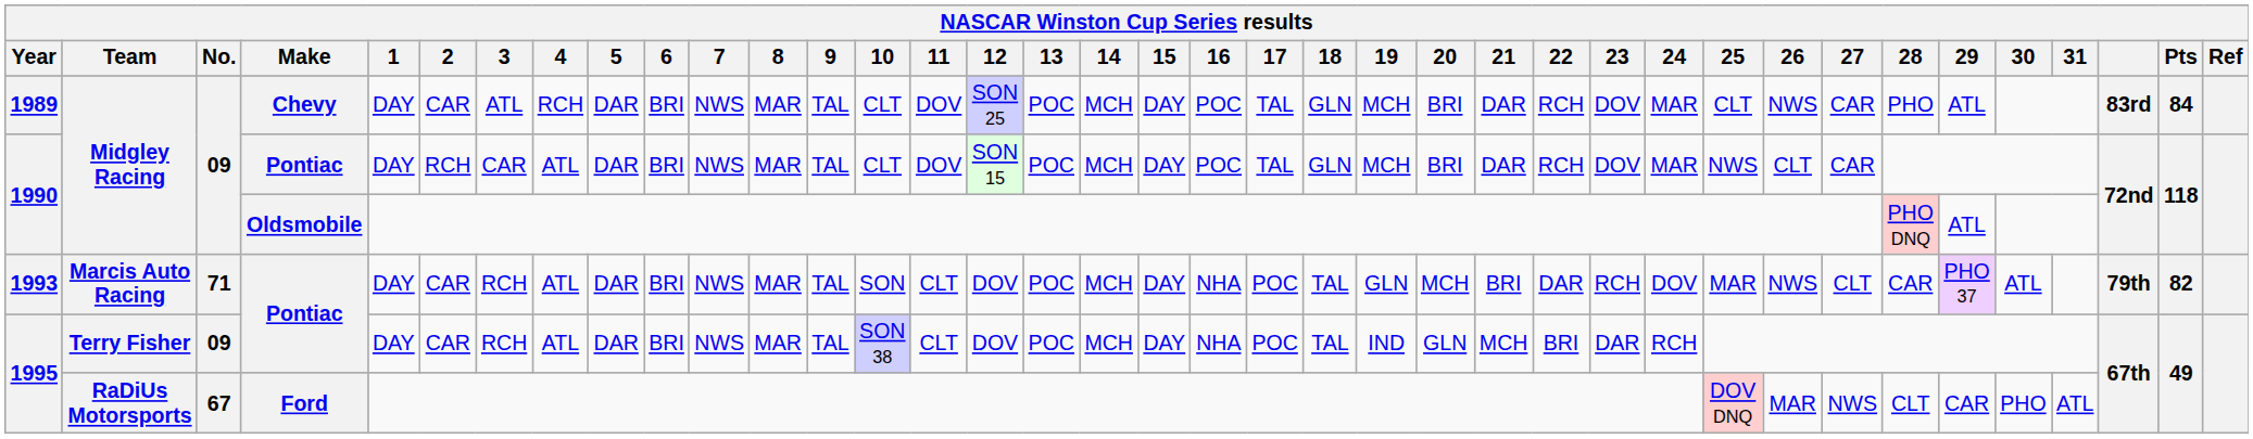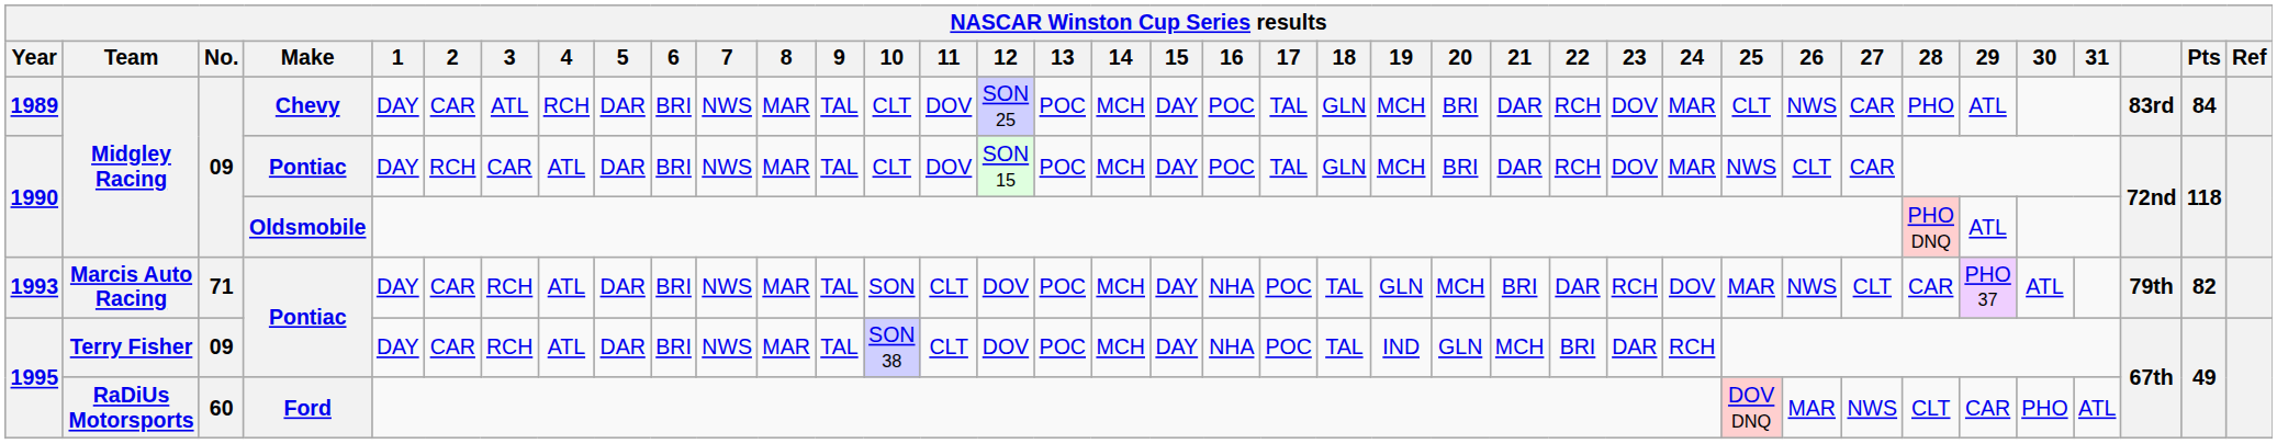 <table class="wikitable"style="text-align:center; font-size:75%">
 <tr>
 <th colspan="38"><a href='#'>NASCAR Winston Cup Series</a> results</th>
 </tr>
 <tr>
 <th>Year</th>
 <th>Team</th>
 <th>No.</th>
 <th>Make</th>
 <th>1</th>
 <th>2</th>
 <th>3</th>
 <th>4</th>
 <th>5</th>
 <th>6</th>
 <th>7</th>
 <th>8</th>
 <th>9</th>
 <th>10</th>
 <th>11</th>
 <th>12</th>
 <th>13</th>
 <th>14</th>
 <th>15</th>
 <th>16</th>
 <th>17</th>
 <th>18</th>
 <th>19</th>
 <th>20</th>
 <th>21</th>
 <th>22</th>
 <th>23</th>
 <th>24</th>
 <th>25</th>
 <th>26</th>
 <th>27</th>
 <th>28</th>
 <th>29</th>
 <th>30</th>
 <th>31</th>
 <th></th>
 <th>Pts</th>
 <th>Ref</th>
 </tr>
 <tr>
 <th><a href='#'>1989</a></th>
 <th rowspan="3"><a href='#'>Midgley Racing</a></th>
 <th rowspan="3">09</th>
 <th><a href='#'>Chevy</a></th>
 <td><a href='#'>DAY</a></td>
 <td><a href='#'>CAR</a></td>
 <td><a href='#'>ATL</a></td>
 <td><a href='#'>RCH</a></td>
 <td><a href='#'>DAR</a></td>
 <td><a href='#'>BRI</a></td>
 <td><a href='#'>NWS</a></td>
 <td><a href='#'>MAR</a></td>
 <td><a href='#'>TAL</a></td>
 <td><a href='#'>CLT</a></td>
 <td><a href='#'>DOV</a></td>
 <td style="background:#CFCFFF;"><a href='#'>SON</a><br><small>25</small></td>
 <td><a href='#'>POC</a></td>
 <td><a href='#'>MCH</a></td>
 <td><a href='#'>DAY</a></td>
 <td><a href='#'>POC</a></td>
 <td><a href='#'>TAL</a></td>
 <td><a href='#'>GLN</a></td>
 <td><a href='#'>MCH</a></td>
 <td><a href='#'>BRI</a></td>
 <td><a href='#'>DAR</a></td>
 <td><a href='#'>RCH</a></td>
 <td><a href='#'>DOV</a></td>
 <td><a href='#'>MAR</a></td>
 <td><a href='#'>CLT</a></td>
 <td><a href='#'>NWS</a></td>
 <td><a href='#'>CAR</a></td>
 <td><a href='#'>PHO</a></td>
 <td><a href='#'>ATL</a></td>
 <td colspan="2"></td>
 <th>83rd</th>
 <th>84</th>
 <th></th>
 </tr>
 <tr>
 <th rowspan="2"><a href='#'>1990</a></th>
 <th><a href='#'>Pontiac</a></th>
 <td><a href='#'>DAY</a></td>
 <td><a href='#'>RCH</a></td>
 <td><a href='#'>CAR</a></td>
 <td><a href='#'>ATL</a></td>
 <td><a href='#'>DAR</a></td>
 <td><a href='#'>BRI</a></td>
 <td><a href='#'>NWS</a></td>
 <td><a href='#'>MAR</a></td>
 <td><a href='#'>TAL</a></td>
 <td><a href='#'>CLT</a></td>
 <td><a href='#'>DOV</a></td>
 <td style="background:#DFFFDF;"><a href='#'>SON</a><br><small>15</small></td>
 <td><a href='#'>POC</a></td>
 <td><a href='#'>MCH</a></td>
 <td><a href='#'>DAY</a></td>
 <td><a href='#'>POC</a></td>
 <td><a href='#'>TAL</a></td>
 <td><a href='#'>GLN</a></td>
 <td><a href='#'>MCH</a></td>
 <td><a href='#'>BRI</a></td>
 <td><a href='#'>DAR</a></td>
 <td><a href='#'>RCH</a></td>
 <td><a href='#'>DOV</a></td>
 <td><a href='#'>MAR</a></td>
 <td><a href='#'>NWS</a></td>
 <td><a href='#'>CLT</a></td>
 <td><a href='#'>CAR</a></td>
 <td colspan="4"></td>
 <th rowspan="2">72nd</th>
 <th rowspan="2">118</th>
 <th rowspan="2"></th>
 </tr>
 <tr>
 <th><a href='#'>Oldsmobile</a></th>
 <td colspan="27"></td>
 <td style="background:#FFCFCF;"><a href='#'>PHO</a><br><small>DNQ</small></td>
 <td><a href='#'>ATL</a></td>
 <td colspan="2"></td>
 </tr>
 <tr>
 <th><a href='#'>1993</a></th>
 <th><a href='#'>Marcis Auto Racing</a></th>
 <th>71</th>
 <th rowspan="2"><a href='#'>Pontiac</a></th>
 <td><a href='#'>DAY</a></td>
 <td><a href='#'>CAR</a></td>
 <td><a href='#'>RCH</a></td>
 <td><a href='#'>ATL</a></td>
 <td><a href='#'>DAR</a></td>
 <td><a href='#'>BRI</a></td>
 <td><a href='#'>NWS</a></td>
 <td><a href='#'>MAR</a></td>
 <td><a href='#'>TAL</a></td>
 <td><a href='#'>SON</a></td>
 <td><a href='#'>CLT</a></td>
 <td><a href='#'>DOV</a></td>
 <td><a href='#'>POC</a></td>
 <td><a href='#'>MCH</a></td>
 <td><a href='#'>DAY</a></td>
 <td><a href='#'>NHA</a></td>
 <td><a href='#'>POC</a></td>
 <td><a href='#'>TAL</a></td>
 <td><a href='#'>GLN</a></td>
 <td><a href='#'>MCH</a></td>
 <td><a href='#'>BRI</a></td>
 <td><a href='#'>DAR</a></td>
 <td><a href='#'>RCH</a></td>
 <td><a href='#'>DOV</a></td>
 <td><a href='#'>MAR</a></td>
 <td><a href='#'>NWS</a></td>
 <td><a href='#'>CLT</a></td>
 <td><a href='#'>CAR</a></td>
 <td style="background:#EFCFFF;"><a href='#'>PHO</a><br><small>37</small></td>
 <td><a href='#'>ATL</a></td>
 <td></td>
 <th>79th</th>
 <th>82</th>
 <th></th>
 </tr>
 <tr>
 <th rowspan="2"><a href='#'>1995</a></th>
 <th><a href='#'>Terry Fisher</a></th>
 <th>09</th>
 <td><a href='#'>DAY</a></td>
 <td><a href='#'>CAR</a></td>
 <td><a href='#'>RCH</a></td>
 <td><a href='#'>ATL</a></td>
 <td><a href='#'>DAR</a></td>
 <td><a href='#'>BRI</a></td>
 <td><a href='#'>NWS</a></td>
 <td><a href='#'>MAR</a></td>
 <td><a href='#'>TAL</a></td>
 <td style="background:#CFCFFF;"><a href='#'>SON</a><br><small>38</small></td>
 <td><a href='#'>CLT</a></td>
 <td><a href='#'>DOV</a></td>
 <td><a href='#'>POC</a></td>
 <td><a href='#'>MCH</a></td>
 <td><a href='#'>DAY</a></td>
 <td><a href='#'>NHA</a></td>
 <td><a href='#'>POC</a></td>
 <td><a href='#'>TAL</a></td>
 <td><a href='#'>IND</a></td>
 <td><a href='#'>GLN</a></td>
 <td><a href='#'>MCH</a></td>
 <td><a href='#'>BRI</a></td>
 <td><a href='#'>DAR</a></td>
 <td><a href='#'>RCH</a></td>
 <td colspan="7"></td>
 <th rowspan="2">67th</th>
 <th rowspan="2">49</th>
 <th rowspan="2"></th>
 </tr>
 <tr>
 <th><a href='#'>RaDiUs Motorsports</a></th>
-<th>67</th>
+<th>60</th>
 <th><a href='#'>Ford</a></th>
 <td colspan="24"></td>
 <td style="background:#FFCFCF;"><a href='#'>DOV</a><br><small>DNQ</small></td>
 <td><a href='#'>MAR</a></td>
 <td><a href='#'>NWS</a></td>
 <td><a href='#'>CLT</a></td>
 <td><a href='#'>CAR</a></td>
 <td><a href='#'>PHO</a></td>
 <td><a href='#'>ATL</a></td>
 </tr>
 </table>
